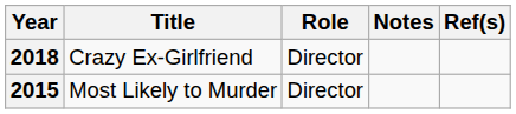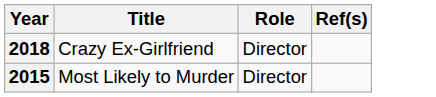 <table class="wikitable sortable">
 <tr>
 <th>Year</th>
 <th>Title</th>
 <th>Role</th>
-<th>Notes</th>
 <th><abbr>Ref(s)</abbr></th>
 </tr>
 <tr>
 <th>2018</th>
 <td><bdi>Crazy Ex-Girlfriend</bdi></td>
 <td>Director</td>
 <td></td>
-<td></td>
 </tr>
 <tr>
 <th>2015</th>
 <td><bdi>Most Likely to Murder</bdi></td>
 <td>Director</td>
 <td></td>
-<td></td>
 </tr>
 </table>
